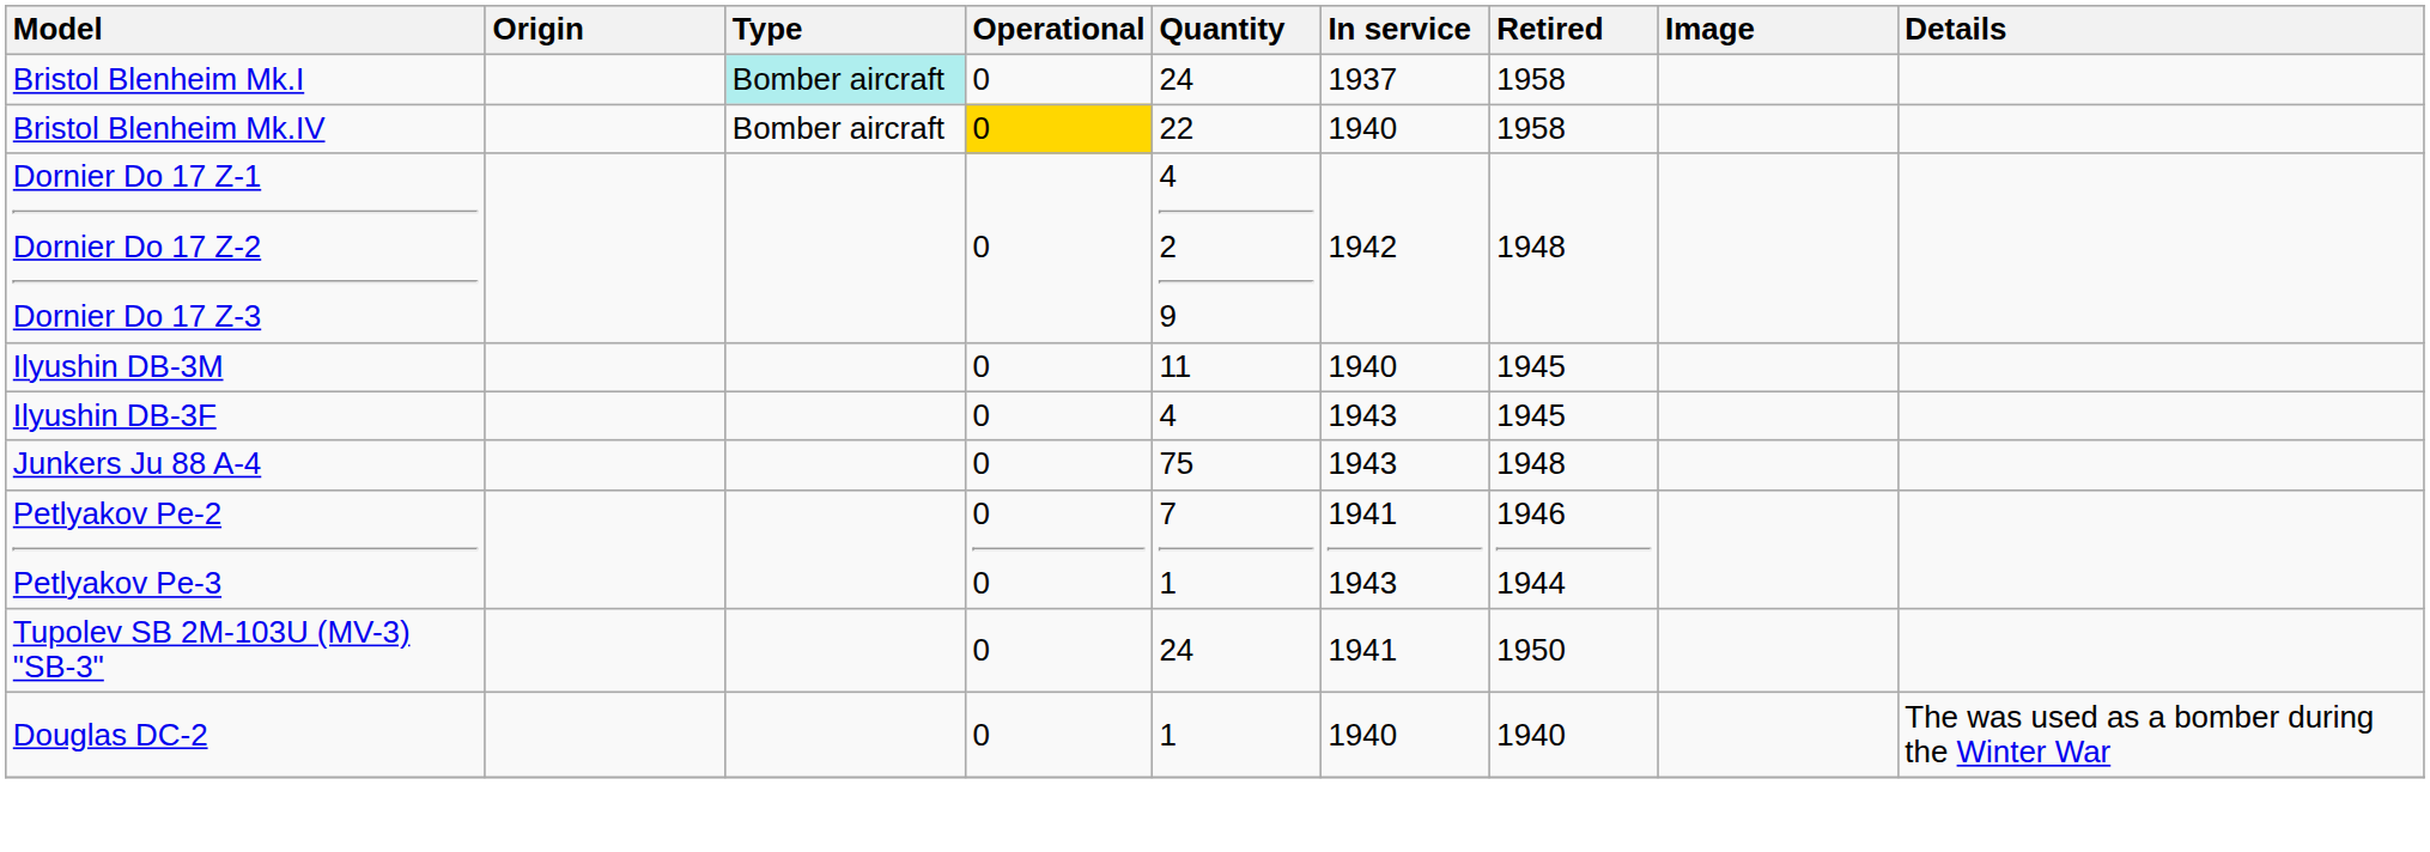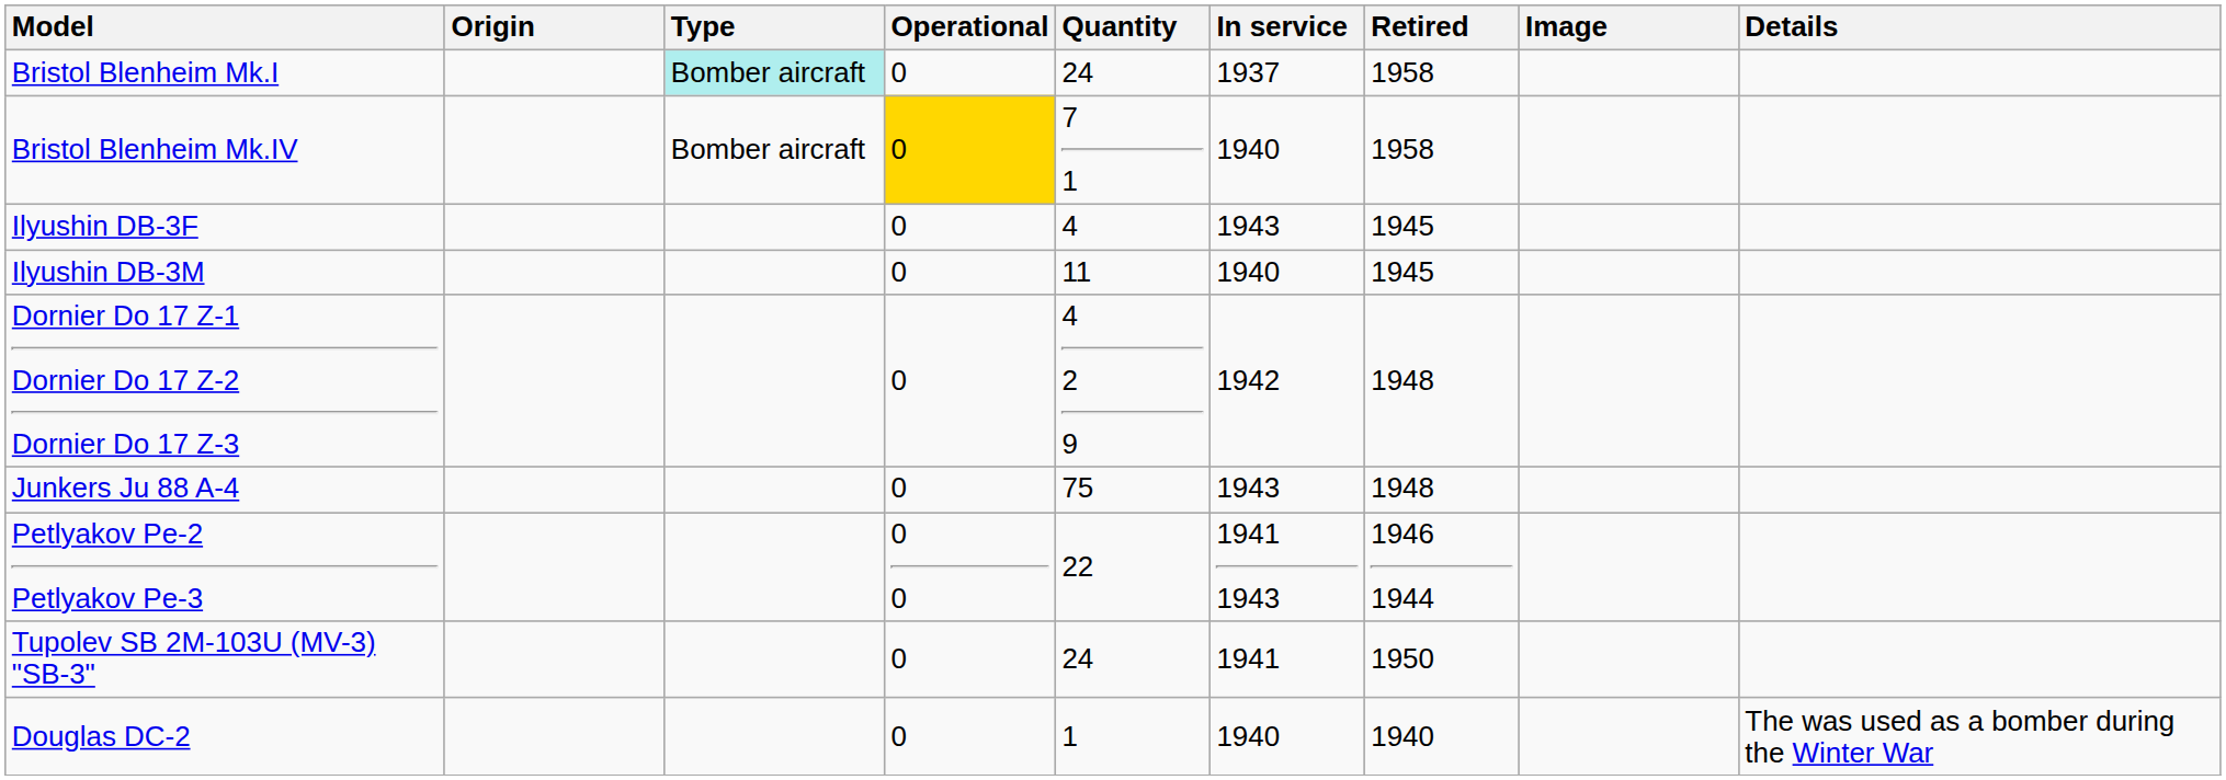 <table class="wikitable sortable">
 <tr>
 <th style="text-align: left; width:20%;">Model</th>
 <th style="text-align: left; width:10%;">Origin</th>
 <th style="text-align: left; width:10%;">Type</th>
 <th style="text-align: left; width:7%;">Operational</th>
 <th style="text-align: left; width:7%;">Quantity</th>
 <th style="text-align: left; width:7%;">In service</th>
 <th style="text-align: left; width:7%;">Retired</th>
 <th style="text-align: left; width:10%;">Image</th>
 <th style="text-align: left; width:35%;">Details</th>
 </tr>
 <tr>
 <td><a href='#'>Bristol Blenheim Mk.I</a></td>
 <td></td>
 <td style="background: paleturquoise;">Bomber aircraft</td>
 <td>0</td>
 <td>24</td>
 <td>1937</td>
 <td>1958</td>
 <td></td>
 <td></td>
 </tr>
 <tr>
 <td><a href='#'>Bristol Blenheim Mk.IV</a></td>
 <td></td>
 <td>Bomber aircraft</td>
 <td style="background: gold;">0</td>
-<td>22</td>
+<td>7<hr>1</td>
 <td>1940</td>
 <td>1958</td>
 <td></td>
 <td></td>
 </tr>
 <tr>
-<td><a href='#'>Dornier Do 17 Z-1</a><hr><a href='#'>Dornier Do 17 Z-2</a><hr><a href='#'>Dornier Do 17 Z-3</a></td>
+<td><a href='#'>Ilyushin DB-3F</a></td>
 <td></td>
 <td></td>
 <td>0</td>
-<td>4<hr>2<hr>9</td>
-<td>1942</td>
-<td>1948</td>
+<td>4</td>
+<td>1943</td>
+<td>1945</td>
 <td></td>
 <td></td>
 </tr>
 <tr>
 <td><a href='#'>Ilyushin DB-3M</a></td>
 <td></td>
 <td></td>
 <td>0</td>
 <td>11</td>
 <td>1940</td>
 <td>1945</td>
 <td></td>
 <td></td>
 </tr>
 <tr>
-<td><a href='#'>Ilyushin DB-3F</a></td>
+<td><a href='#'>Dornier Do 17 Z-1</a><hr><a href='#'>Dornier Do 17 Z-2</a><hr><a href='#'>Dornier Do 17 Z-3</a></td>
 <td></td>
 <td></td>
 <td>0</td>
-<td>4</td>
-<td>1943</td>
-<td>1945</td>
+<td>4<hr>2<hr>9</td>
+<td>1942</td>
+<td>1948</td>
 <td></td>
 <td></td>
 </tr>
 <tr>
 <td><a href='#'>Junkers Ju 88 A-4</a></td>
 <td></td>
 <td></td>
 <td>0</td>
 <td>75</td>
 <td>1943</td>
 <td>1948</td>
 <td></td>
 <td></td>
 </tr>
 <tr>
 <td><a href='#'>Petlyakov Pe-2</a><hr><a href='#'>Petlyakov Pe-3</a></td>
 <td></td>
 <td></td>
 <td>0<hr>0</td>
-<td>7<hr>1</td>
+<td>22</td>
 <td>1941<hr>1943</td>
 <td>1946<hr>1944</td>
 <td></td>
 <td></td>
 </tr>
 <tr>
 <td><a href='#'>Tupolev SB 2M-103U (MV-3) "SB-3"</a></td>
 <td></td>
 <td></td>
 <td>0</td>
 <td>24</td>
 <td>1941</td>
 <td>1950</td>
 <td></td>
 <td></td>
 </tr>
 <tr>
 <td><a href='#'>Douglas DC-2</a></td>
 <td></td>
 <td></td>
 <td>0</td>
 <td>1</td>
 <td>1940</td>
 <td>1940</td>
 <td></td>
 <td>The  was used as a bomber during the <a href='#'>Winter War</a></td>
 </tr>
 <tr>
 </tr>
 </table>
